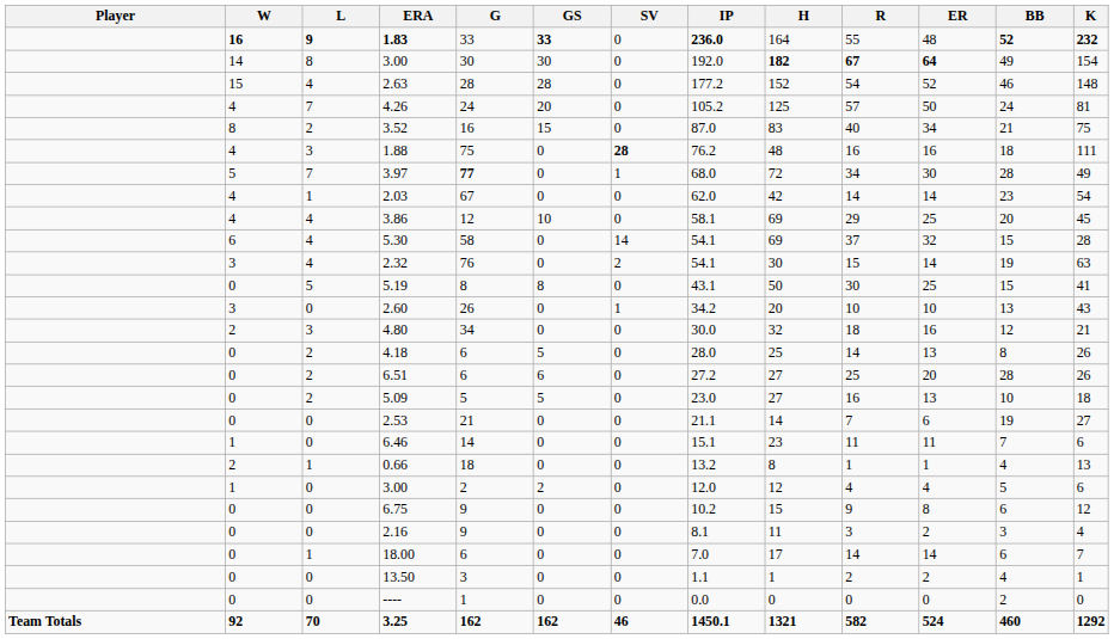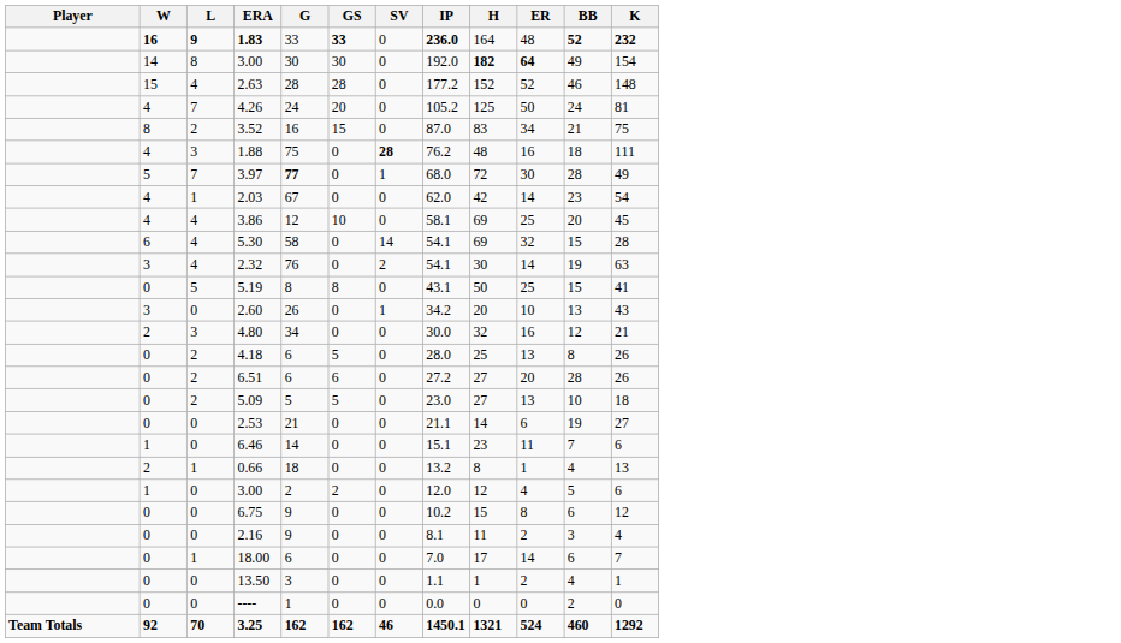 <table class="wikitable sortable">
 <tr>
 <th style="width:20%;">Player</th>
 <th style="width:7%;">W</th>
 <th style="width:7%;">L</th>
 <th style="width:7%;">ERA</th>
 <th style="width:7%;">G</th>
 <th style="width:7%;">GS</th>
 <th style="width:7%;">SV</th>
 <th style="width:7%;">IP</th>
 <th style="width:7%;">H</th>
-<th style="width:7%;">R</th>
 <th style="width:7%;">ER</th>
 <th style="width:7%;">BB</th>
 <th style="width:7%;">K</th>
 </tr>
 <tr>
 <td></td>
 <td><strong>16</strong></td>
 <td><strong>9</strong></td>
 <td><strong>1.83</strong></td>
 <td>33</td>
 <td><strong>33</strong></td>
 <td>0</td>
 <td><strong>236.0</strong></td>
 <td>164</td>
-<td>55</td>
 <td>48</td>
 <td><strong>52</strong></td>
 <td><strong>232</strong></td>
 </tr>
 <tr>
 <td></td>
 <td>14</td>
 <td>8</td>
 <td>3.00</td>
 <td>30</td>
 <td>30</td>
 <td>0</td>
 <td>192.0</td>
 <td><strong>182</strong></td>
-<td><strong>67</strong></td>
 <td><strong>64</strong></td>
 <td>49</td>
 <td>154</td>
 </tr>
 <tr>
 <td></td>
 <td>15</td>
 <td>4</td>
 <td>2.63</td>
 <td>28</td>
 <td>28</td>
 <td>0</td>
 <td>177.2</td>
 <td>152</td>
-<td>54</td>
 <td>52</td>
 <td>46</td>
 <td>148</td>
 </tr>
 <tr>
 <td></td>
 <td>4</td>
 <td>7</td>
 <td>4.26</td>
 <td>24</td>
 <td>20</td>
 <td>0</td>
 <td>105.2</td>
 <td>125</td>
-<td>57</td>
 <td>50</td>
 <td>24</td>
 <td>81</td>
 </tr>
 <tr>
 <td></td>
 <td>8</td>
 <td>2</td>
 <td>3.52</td>
 <td>16</td>
 <td>15</td>
 <td>0</td>
 <td>87.0</td>
 <td>83</td>
-<td>40</td>
 <td>34</td>
 <td>21</td>
 <td>75</td>
 </tr>
 <tr>
 <td></td>
 <td>4</td>
 <td>3</td>
 <td>1.88</td>
 <td>75</td>
 <td>0</td>
 <td><strong>28</strong></td>
 <td>76.2</td>
 <td>48</td>
 <td>16</td>
-<td>16</td>
 <td>18</td>
 <td>111</td>
 </tr>
 <tr>
 <td></td>
 <td>5</td>
 <td>7</td>
 <td>3.97</td>
 <td><strong>77</strong></td>
 <td>0</td>
 <td>1</td>
 <td>68.0</td>
 <td>72</td>
-<td>34</td>
 <td>30</td>
 <td>28</td>
 <td>49</td>
 </tr>
 <tr>
 <td></td>
 <td>4</td>
 <td>1</td>
 <td>2.03</td>
 <td>67</td>
 <td>0</td>
 <td>0</td>
 <td>62.0</td>
 <td>42</td>
 <td>14</td>
-<td>14</td>
 <td>23</td>
 <td>54</td>
 </tr>
 <tr>
 <td></td>
 <td>4</td>
 <td>4</td>
 <td>3.86</td>
 <td>12</td>
 <td>10</td>
 <td>0</td>
 <td>58.1</td>
 <td>69</td>
-<td>29</td>
 <td>25</td>
 <td>20</td>
 <td>45</td>
 </tr>
 <tr>
 <td></td>
 <td>6</td>
 <td>4</td>
 <td>5.30</td>
 <td>58</td>
 <td>0</td>
 <td>14</td>
 <td>54.1</td>
 <td>69</td>
-<td>37</td>
 <td>32</td>
 <td>15</td>
 <td>28</td>
 </tr>
 <tr>
 <td></td>
 <td>3</td>
 <td>4</td>
 <td>2.32</td>
 <td>76</td>
 <td>0</td>
 <td>2</td>
 <td>54.1</td>
 <td>30</td>
-<td>15</td>
 <td>14</td>
 <td>19</td>
 <td>63</td>
 </tr>
 <tr>
 <td></td>
 <td>0</td>
 <td>5</td>
 <td>5.19</td>
 <td>8</td>
 <td>8</td>
 <td>0</td>
 <td>43.1</td>
 <td>50</td>
-<td>30</td>
 <td>25</td>
 <td>15</td>
 <td>41</td>
 </tr>
 <tr>
 <td></td>
 <td>3</td>
 <td>0</td>
 <td>2.60</td>
 <td>26</td>
 <td>0</td>
 <td>1</td>
 <td>34.2</td>
 <td>20</td>
 <td>10</td>
-<td>10</td>
 <td>13</td>
 <td>43</td>
 </tr>
 <tr>
 <td></td>
 <td>2</td>
 <td>3</td>
 <td>4.80</td>
 <td>34</td>
 <td>0</td>
 <td>0</td>
 <td>30.0</td>
 <td>32</td>
-<td>18</td>
 <td>16</td>
 <td>12</td>
 <td>21</td>
 </tr>
 <tr>
 <td></td>
 <td>0</td>
 <td>2</td>
 <td>4.18</td>
 <td>6</td>
 <td>5</td>
 <td>0</td>
 <td>28.0</td>
 <td>25</td>
-<td>14</td>
 <td>13</td>
 <td>8</td>
 <td>26</td>
 </tr>
 <tr>
 <td></td>
 <td>0</td>
 <td>2</td>
 <td>6.51</td>
 <td>6</td>
 <td>6</td>
 <td>0</td>
 <td>27.2</td>
 <td>27</td>
-<td>25</td>
 <td>20</td>
 <td>28</td>
 <td>26</td>
 </tr>
 <tr>
 <td></td>
 <td>0</td>
 <td>2</td>
 <td>5.09</td>
 <td>5</td>
 <td>5</td>
 <td>0</td>
 <td>23.0</td>
 <td>27</td>
-<td>16</td>
 <td>13</td>
 <td>10</td>
 <td>18</td>
 </tr>
 <tr>
 <td></td>
 <td>0</td>
 <td>0</td>
 <td>2.53</td>
 <td>21</td>
 <td>0</td>
 <td>0</td>
 <td>21.1</td>
 <td>14</td>
-<td>7</td>
 <td>6</td>
 <td>19</td>
 <td>27</td>
 </tr>
 <tr>
 <td></td>
 <td>1</td>
 <td>0</td>
 <td>6.46</td>
 <td>14</td>
 <td>0</td>
 <td>0</td>
 <td>15.1</td>
 <td>23</td>
 <td>11</td>
-<td>11</td>
 <td>7</td>
 <td>6</td>
 </tr>
 <tr>
 <td></td>
 <td>2</td>
 <td>1</td>
 <td>0.66</td>
 <td>18</td>
 <td>0</td>
 <td>0</td>
 <td>13.2</td>
 <td>8</td>
-<td>1</td>
 <td>1</td>
 <td>4</td>
 <td>13</td>
 </tr>
 <tr>
 <td></td>
 <td>1</td>
 <td>0</td>
 <td>3.00</td>
 <td>2</td>
 <td>2</td>
 <td>0</td>
 <td>12.0</td>
 <td>12</td>
 <td>4</td>
-<td>4</td>
 <td>5</td>
 <td>6</td>
 </tr>
 <tr>
 <td></td>
 <td>0</td>
 <td>0</td>
 <td>6.75</td>
 <td>9</td>
 <td>0</td>
 <td>0</td>
 <td>10.2</td>
 <td>15</td>
-<td>9</td>
 <td>8</td>
 <td>6</td>
 <td>12</td>
 </tr>
 <tr>
 <td></td>
 <td>0</td>
 <td>0</td>
 <td>2.16</td>
 <td>9</td>
 <td>0</td>
 <td>0</td>
 <td>8.1</td>
 <td>11</td>
-<td>3</td>
 <td>2</td>
 <td>3</td>
 <td>4</td>
 </tr>
 <tr>
 <td></td>
 <td>0</td>
 <td>1</td>
 <td>18.00</td>
 <td>6</td>
 <td>0</td>
 <td>0</td>
 <td>7.0</td>
 <td>17</td>
 <td>14</td>
-<td>14</td>
 <td>6</td>
 <td>7</td>
 </tr>
 <tr>
 <td></td>
 <td>0</td>
 <td>0</td>
 <td>13.50</td>
 <td>3</td>
 <td>0</td>
 <td>0</td>
 <td>1.1</td>
 <td>1</td>
-<td>2</td>
 <td>2</td>
 <td>4</td>
 <td>1</td>
 </tr>
 <tr>
 <td></td>
 <td>0</td>
 <td>0</td>
 <td>----</td>
 <td>1</td>
 <td>0</td>
 <td>0</td>
 <td>0.0</td>
 <td>0</td>
 <td>0</td>
-<td>0</td>
 <td>2</td>
 <td>0</td>
 </tr>
 <tr>
 <td><strong>Team Totals</strong></td>
 <td><strong>92</strong></td>
 <td><strong>70</strong></td>
 <td><strong>3.25</strong></td>
 <td><strong>162</strong></td>
 <td><strong>162</strong></td>
 <td><strong>46</strong></td>
 <td><strong>1450.1</strong></td>
 <td><strong>1321</strong></td>
-<td><strong>582</strong></td>
 <td><strong>524</strong></td>
 <td><strong>460</strong></td>
 <td><strong>1292</strong></td>
 </tr>
 </table>
